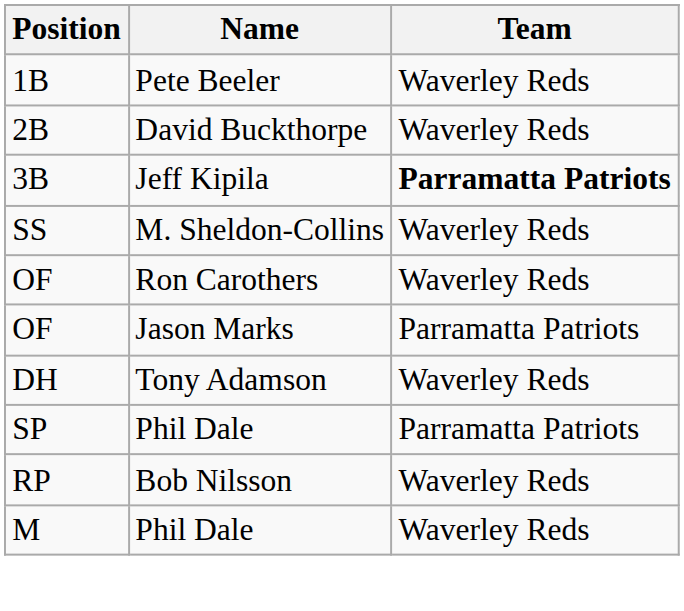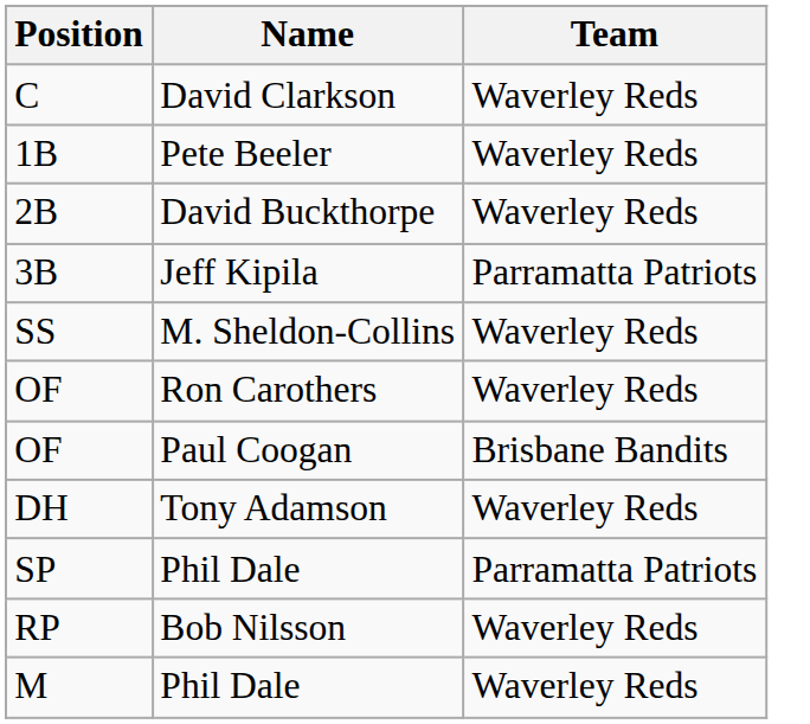 <table class="wikitable">
 <tr>
 </tr>
 <tr>
 <th>Position</th>
 <th>Name</th>
 <th>Team</th>
+</tr>
+<tr>
+<td>C</td>
+<td>David Clarkson</td>
+<td>Waverley Reds</td>
 </tr>
 <tr>
 <td>1B</td>
 <td>Pete Beeler</td>
 <td>Waverley Reds</td>
 </tr>
 <tr>
 <td>2B</td>
 <td>David Buckthorpe</td>
 <td>Waverley Reds</td>
 </tr>
 <tr>
 <td>3B</td>
 <td>Jeff Kipila</td>
-<td><strong>Parramatta Patriots</strong></td>
+<td>Parramatta Patriots</td>
 </tr>
 <tr>
 <td>SS</td>
 <td>M. Sheldon-Collins</td>
 <td>Waverley Reds</td>
 </tr>
 <tr>
 <td>OF</td>
 <td>Ron Carothers</td>
 <td>Waverley Reds</td>
 </tr>
 <tr>
 <td>OF</td>
-<td>Jason Marks</td>
-<td>Parramatta Patriots</td>
+<td>Paul Coogan</td>
+<td>Brisbane Bandits</td>
 </tr>
 <tr>
 <td>DH</td>
 <td>Tony Adamson</td>
 <td>Waverley Reds</td>
 </tr>
 <tr>
 <td>SP</td>
 <td>Phil Dale</td>
 <td>Parramatta Patriots</td>
 </tr>
 <tr>
 <td>RP</td>
 <td>Bob Nilsson</td>
 <td>Waverley Reds</td>
 </tr>
 <tr>
 <td>M</td>
 <td>Phil Dale</td>
 <td>Waverley Reds</td>
 </tr>
 </table>
